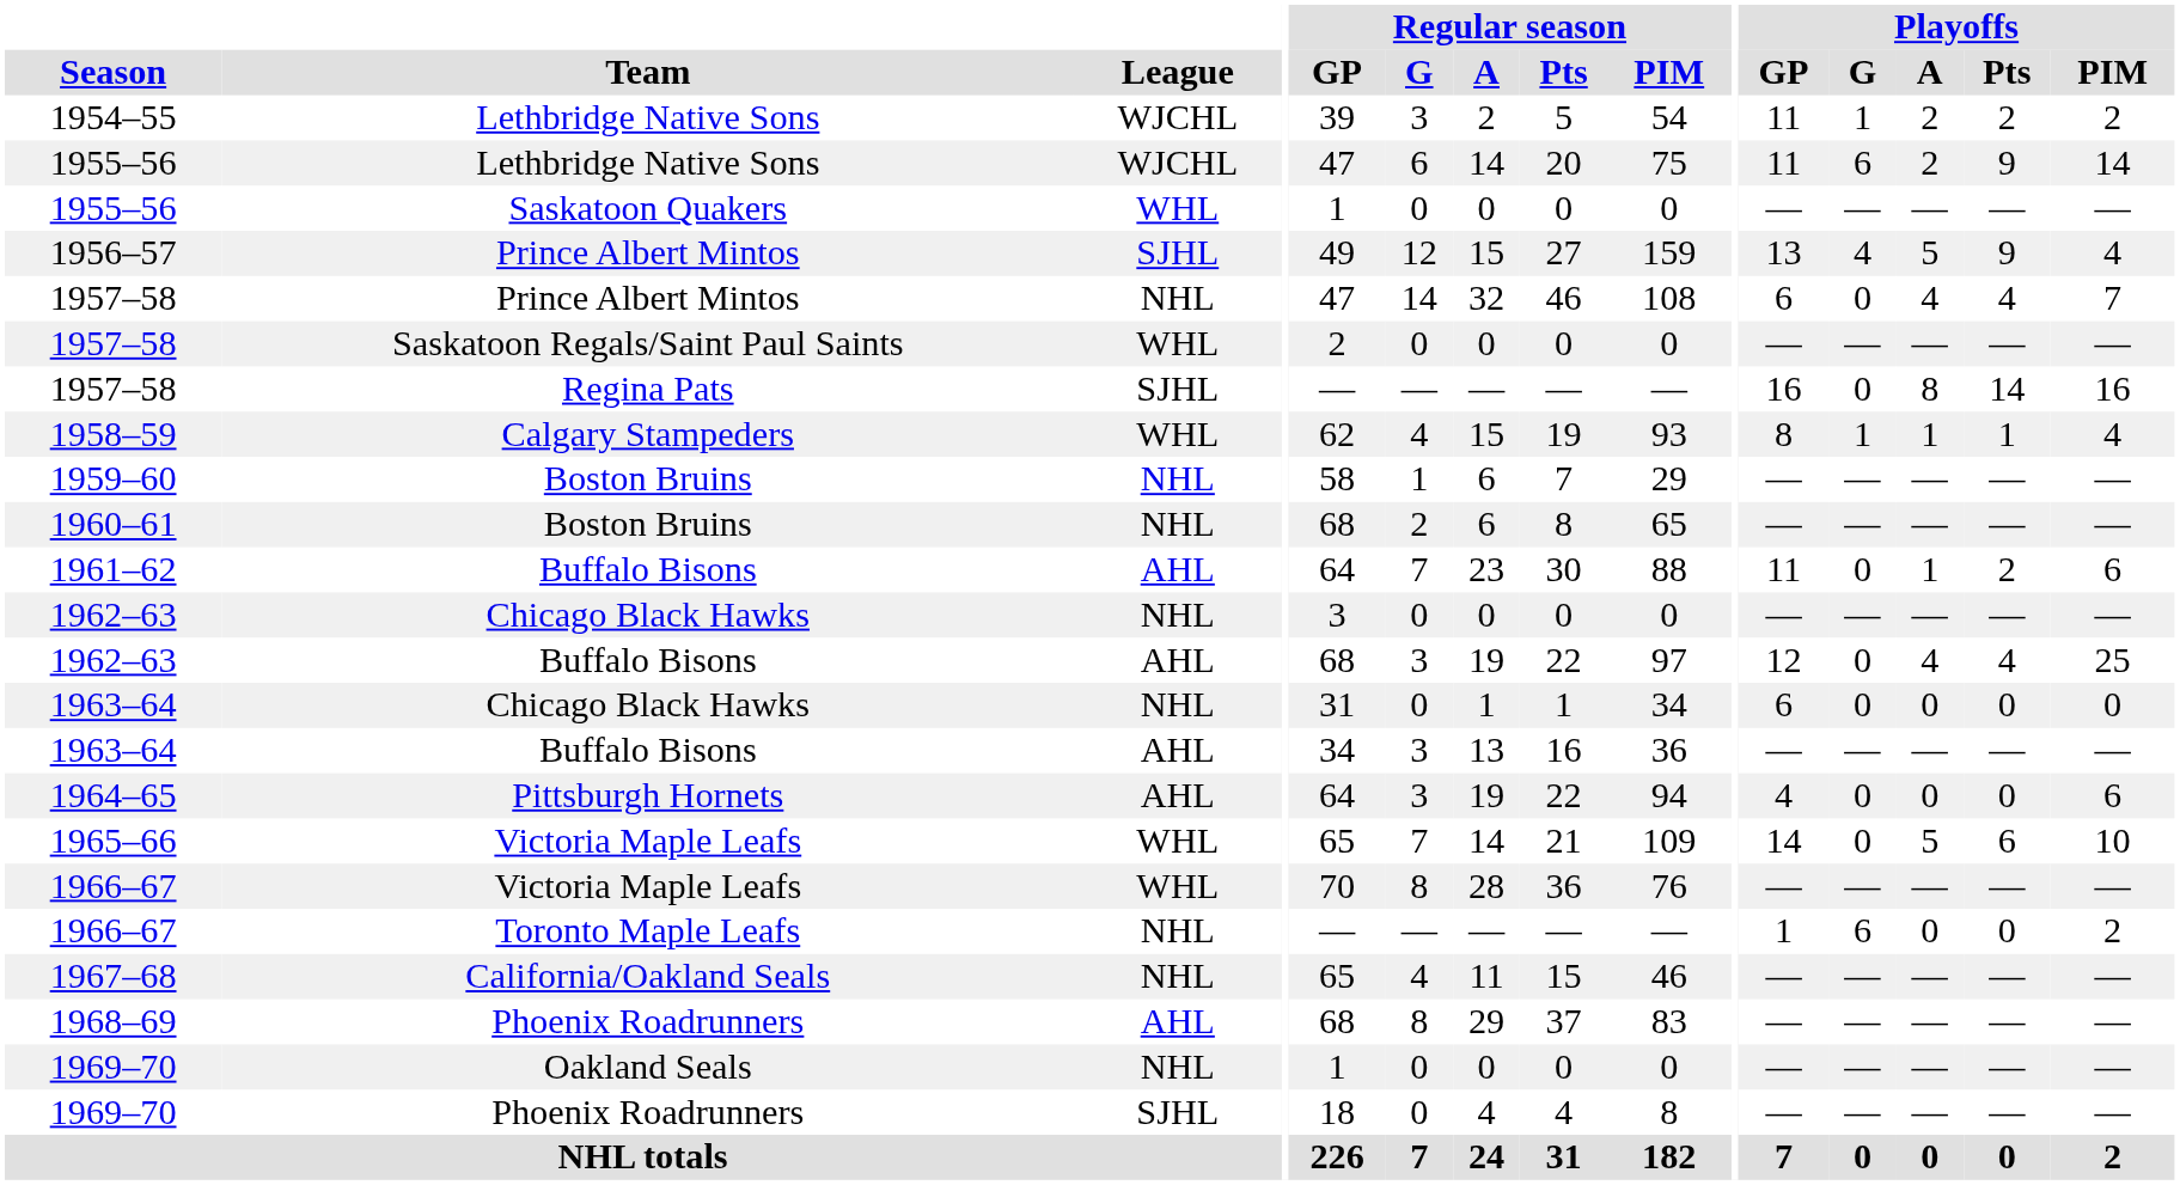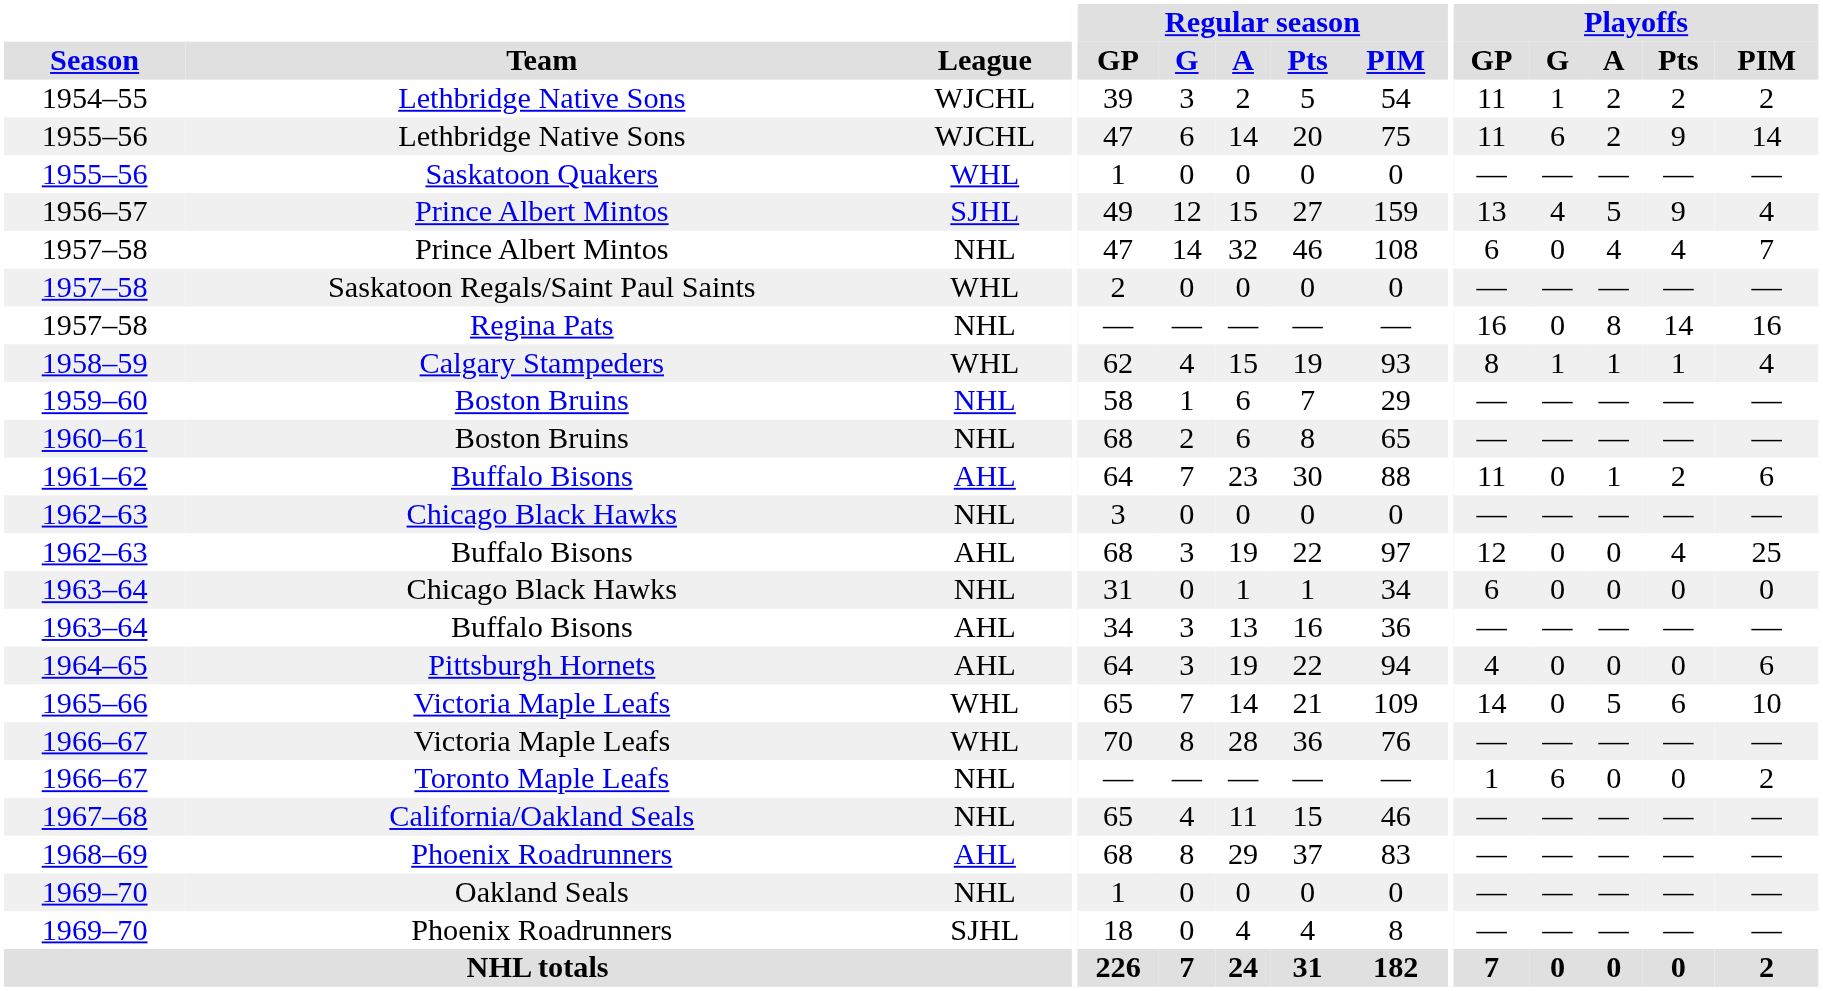 <table border="0" cellpadding="1" cellspacing="0" style="text-align:center; width:60em">
 <tr bgcolor="#e0e0e0">
 <th colspan="3" bgcolor="#ffffff"></th>
 <th rowspan="100" bgcolor="#ffffff"></th>
 <th colspan="5"><a href='#'>Regular season</a></th>
 <th rowspan="100" bgcolor="#ffffff"></th>
 <th colspan="5"><a href='#'>Playoffs</a></th>
 </tr>
 <tr bgcolor="#e0e0e0">
 <th><a href='#'>Season</a></th>
 <th>Team</th>
 <th>League</th>
 <th>GP</th>
 <th><a href='#'>G</a></th>
 <th><a href='#'>A</a></th>
 <th><a href='#'>Pts</a></th>
 <th><a href='#'>PIM</a></th>
 <th>GP</th>
 <th>G</th>
 <th>A</th>
 <th>Pts</th>
 <th>PIM</th>
 </tr>
 <tr>
 <td>1954–55</td>
 <td><a href='#'>Lethbridge Native Sons</a></td>
 <td>WJCHL</td>
 <td>39</td>
 <td>3</td>
 <td>2</td>
 <td>5</td>
 <td>54</td>
 <td>11</td>
 <td>1</td>
 <td>2</td>
 <td>2</td>
 <td>2</td>
 </tr>
 <tr bgcolor="#f0f0f0">
 <td>1955–56</td>
 <td>Lethbridge Native Sons</td>
 <td>WJCHL</td>
 <td>47</td>
 <td>6</td>
 <td>14</td>
 <td>20</td>
 <td>75</td>
 <td>11</td>
 <td>6</td>
 <td>2</td>
 <td>9</td>
 <td>14</td>
 </tr>
 <tr>
 <td><a href='#'>1955–56</a></td>
 <td><a href='#'>Saskatoon Quakers</a></td>
 <td><a href='#'>WHL</a></td>
 <td>1</td>
 <td>0</td>
 <td>0</td>
 <td>0</td>
 <td>0</td>
 <td>—</td>
 <td>—</td>
 <td>—</td>
 <td>—</td>
 <td>—</td>
 </tr>
 <tr bgcolor="#f0f0f0">
 <td>1956–57</td>
 <td><a href='#'>Prince Albert Mintos</a></td>
 <td><a href='#'>SJHL</a></td>
 <td>49</td>
 <td>12</td>
 <td>15</td>
 <td>27</td>
 <td>159</td>
 <td>13</td>
 <td>4</td>
 <td>5</td>
 <td>9</td>
 <td>4</td>
 </tr>
 <tr>
 <td>1957–58</td>
 <td>Prince Albert Mintos</td>
 <td>NHL</td>
 <td>47</td>
 <td>14</td>
 <td>32</td>
 <td>46</td>
 <td>108</td>
 <td>6</td>
 <td>0</td>
 <td>4</td>
 <td>4</td>
 <td>7</td>
 </tr>
 <tr bgcolor="#f0f0f0">
 <td><a href='#'>1957–58</a></td>
 <td>Saskatoon Regals/Saint Paul Saints</td>
 <td>WHL</td>
 <td>2</td>
 <td>0</td>
 <td>0</td>
 <td>0</td>
 <td>0</td>
 <td>—</td>
 <td>—</td>
 <td>—</td>
 <td>—</td>
 <td>—</td>
 </tr>
 <tr>
 <td>1957–58</td>
 <td><a href='#'>Regina Pats</a></td>
-<td>SJHL</td>
+<td>NHL</td>
 <td>—</td>
 <td>—</td>
 <td>—</td>
 <td>—</td>
 <td>—</td>
 <td>16</td>
 <td>0</td>
 <td>8</td>
 <td>14</td>
 <td>16</td>
 </tr>
 <tr bgcolor="#f0f0f0">
 <td><a href='#'>1958–59</a></td>
 <td><a href='#'>Calgary Stampeders</a></td>
 <td>WHL</td>
 <td>62</td>
 <td>4</td>
 <td>15</td>
 <td>19</td>
 <td>93</td>
 <td>8</td>
 <td>1</td>
 <td>1</td>
 <td>1</td>
 <td>4</td>
 </tr>
 <tr>
 <td><a href='#'>1959–60</a></td>
 <td><a href='#'>Boston Bruins</a></td>
 <td><a href='#'>NHL</a></td>
 <td>58</td>
 <td>1</td>
 <td>6</td>
 <td>7</td>
 <td>29</td>
 <td>—</td>
 <td>—</td>
 <td>—</td>
 <td>—</td>
 <td>—</td>
 </tr>
 <tr bgcolor="#f0f0f0">
 <td><a href='#'>1960–61</a></td>
 <td>Boston Bruins</td>
 <td>NHL</td>
 <td>68</td>
 <td>2</td>
 <td>6</td>
 <td>8</td>
 <td>65</td>
 <td>—</td>
 <td>—</td>
 <td>—</td>
 <td>—</td>
 <td>—</td>
 </tr>
 <tr>
 <td><a href='#'>1961–62</a></td>
 <td><a href='#'>Buffalo Bisons</a></td>
 <td><a href='#'>AHL</a></td>
 <td>64</td>
 <td>7</td>
 <td>23</td>
 <td>30</td>
 <td>88</td>
 <td>11</td>
 <td>0</td>
 <td>1</td>
 <td>2</td>
 <td>6</td>
 </tr>
 <tr bgcolor="#f0f0f0">
 <td><a href='#'>1962–63</a></td>
 <td><a href='#'>Chicago Black Hawks</a></td>
 <td>NHL</td>
 <td>3</td>
 <td>0</td>
 <td>0</td>
 <td>0</td>
 <td>0</td>
 <td>—</td>
 <td>—</td>
 <td>—</td>
 <td>—</td>
 <td>—</td>
 </tr>
 <tr>
 <td><a href='#'>1962–63</a></td>
 <td>Buffalo Bisons</td>
 <td>AHL</td>
 <td>68</td>
 <td>3</td>
 <td>19</td>
 <td>22</td>
 <td>97</td>
 <td>12</td>
 <td>0</td>
-<td>4</td>
+<td>0</td>
 <td>4</td>
 <td>25</td>
 </tr>
 <tr bgcolor="#f0f0f0">
 <td><a href='#'>1963–64</a></td>
 <td>Chicago Black Hawks</td>
 <td>NHL</td>
 <td>31</td>
 <td>0</td>
 <td>1</td>
 <td>1</td>
 <td>34</td>
 <td>6</td>
 <td>0</td>
 <td>0</td>
 <td>0</td>
 <td>0</td>
 </tr>
 <tr>
 <td><a href='#'>1963–64</a></td>
 <td>Buffalo Bisons</td>
 <td>AHL</td>
 <td>34</td>
 <td>3</td>
 <td>13</td>
 <td>16</td>
 <td>36</td>
 <td>—</td>
 <td>—</td>
 <td>—</td>
 <td>—</td>
 <td>—</td>
 </tr>
 <tr bgcolor="#f0f0f0">
 <td><a href='#'>1964–65</a></td>
 <td><a href='#'>Pittsburgh Hornets</a></td>
 <td>AHL</td>
 <td>64</td>
 <td>3</td>
 <td>19</td>
 <td>22</td>
 <td>94</td>
 <td>4</td>
 <td>0</td>
 <td>0</td>
 <td>0</td>
 <td>6</td>
 </tr>
 <tr>
 <td><a href='#'>1965–66</a></td>
 <td><a href='#'>Victoria Maple Leafs</a></td>
 <td>WHL</td>
 <td>65</td>
 <td>7</td>
 <td>14</td>
 <td>21</td>
 <td>109</td>
 <td>14</td>
 <td>0</td>
 <td>5</td>
 <td>6</td>
 <td>10</td>
 </tr>
 <tr bgcolor="#f0f0f0">
 <td><a href='#'>1966–67</a></td>
 <td>Victoria Maple Leafs</td>
 <td>WHL</td>
 <td>70</td>
 <td>8</td>
 <td>28</td>
 <td>36</td>
 <td>76</td>
 <td>—</td>
 <td>—</td>
 <td>—</td>
 <td>—</td>
 <td>—</td>
 </tr>
 <tr>
 <td><a href='#'>1966–67</a></td>
 <td><a href='#'>Toronto Maple Leafs</a></td>
 <td>NHL</td>
 <td>—</td>
 <td>—</td>
 <td>—</td>
 <td>—</td>
 <td>—</td>
 <td>1</td>
 <td>6</td>
 <td>0</td>
 <td>0</td>
 <td>2</td>
 </tr>
 <tr bgcolor="#f0f0f0">
 <td><a href='#'>1967–68</a></td>
 <td><a href='#'>California/Oakland Seals</a></td>
 <td>NHL</td>
 <td>65</td>
 <td>4</td>
 <td>11</td>
 <td>15</td>
 <td>46</td>
 <td>—</td>
 <td>—</td>
 <td>—</td>
 <td>—</td>
 <td>—</td>
 </tr>
 <tr>
 <td><a href='#'>1968–69</a></td>
 <td><a href='#'>Phoenix Roadrunners</a></td>
 <td><a href='#'>AHL</a></td>
 <td>68</td>
 <td>8</td>
 <td>29</td>
 <td>37</td>
 <td>83</td>
 <td>—</td>
 <td>—</td>
 <td>—</td>
 <td>—</td>
 <td>—</td>
 </tr>
 <tr bgcolor="#f0f0f0">
 <td><a href='#'>1969–70</a></td>
 <td>Oakland Seals</td>
 <td>NHL</td>
 <td>1</td>
 <td>0</td>
 <td>0</td>
 <td>0</td>
 <td>0</td>
 <td>—</td>
 <td>—</td>
 <td>—</td>
 <td>—</td>
 <td>—</td>
 </tr>
 <tr>
 <td><a href='#'>1969–70</a></td>
 <td>Phoenix Roadrunners</td>
 <td>SJHL</td>
 <td>18</td>
 <td>0</td>
 <td>4</td>
 <td>4</td>
 <td>8</td>
 <td>—</td>
 <td>—</td>
 <td>—</td>
 <td>—</td>
 <td>—</td>
 </tr>
 <tr bgcolor="#e0e0e0">
 <th colspan="3">NHL totals</th>
 <th>226</th>
 <th>7</th>
 <th>24</th>
 <th>31</th>
 <th>182</th>
 <th>7</th>
 <th>0</th>
 <th>0</th>
 <th>0</th>
 <th>2</th>
 </tr>
 </table>
